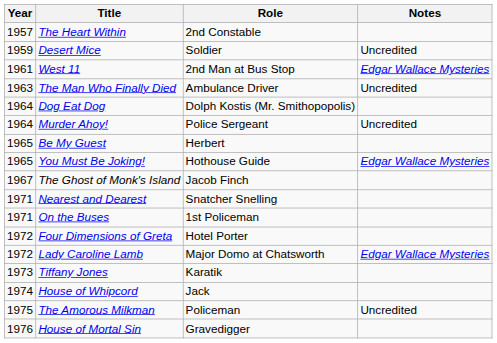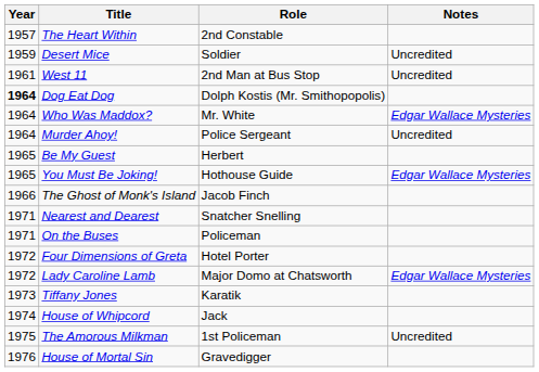 <table class="wikitable">
 <tr>
 <th>Year</th>
 <th>Title</th>
 <th>Role</th>
 <th>Notes</th>
 </tr>
 <tr>
 <td>1957</td>
 <td><em><a href='#'>The Heart Within</a></em></td>
 <td>2nd Constable</td>
 <td></td>
 </tr>
 <tr>
 <td>1959</td>
 <td><em><a href='#'>Desert Mice</a></em></td>
 <td>Soldier</td>
 <td>Uncredited</td>
 </tr>
 <tr>
 <td>1961</td>
 <td><em><a href='#'>West 11</a></em></td>
 <td>2nd Man at Bus Stop</td>
-<td><em><a href='#'>Edgar Wallace Mysteries</a></em></td>
-</tr>
-<tr>
-<td>1963</td>
-<td><em><a href='#'>The Man Who Finally Died</a></em></td>
-<td>Ambulance Driver</td>
 <td>Uncredited</td>
 </tr>
 <tr>
-<td>1964</td>
+<td><strong>1964</strong></td>
 <td><em><a href='#'>Dog Eat Dog</a></em></td>
 <td>Dolph Kostis (Mr. Smithopopolis)</td>
 <td></td>
+</tr>
+<tr>
+<td>1964</td>
+<td><em><a href='#'>Who Was Maddox?</a></em></td>
+<td>Mr. White</td>
+<td><em><a href='#'>Edgar Wallace Mysteries</a></em></td>
 </tr>
 <tr>
 <td>1964</td>
 <td><em><a href='#'>Murder Ahoy!</a></em></td>
 <td>Police Sergeant</td>
 <td>Uncredited</td>
 </tr>
 <tr>
 <td>1965</td>
 <td><em><a href='#'>Be My Guest</a></em></td>
 <td>Herbert</td>
 <td></td>
 </tr>
 <tr>
 <td>1965</td>
 <td><em><a href='#'>You Must Be Joking!</a></em></td>
 <td>Hothouse Guide</td>
 <td><em><a href='#'>Edgar Wallace Mysteries</a></em></td>
 </tr>
 <tr>
-<td>1967</td>
+<td>1966</td>
 <td><em>The Ghost of Monk's Island</em></td>
 <td>Jacob Finch</td>
 <td></td>
 </tr>
 <tr>
 <td>1971</td>
 <td><em><a href='#'>Nearest and Dearest</a></em></td>
 <td>Snatcher Snelling</td>
 <td></td>
 </tr>
 <tr>
 <td>1971</td>
 <td><em><a href='#'>On the Buses</a></em></td>
-<td>1st Policeman</td>
+<td>Policeman</td>
 <td></td>
 </tr>
 <tr>
 <td>1972</td>
 <td><em><a href='#'>Four Dimensions of Greta</a></em></td>
 <td>Hotel Porter</td>
 <td></td>
 </tr>
 <tr>
 <td>1972</td>
 <td><em><a href='#'>Lady Caroline Lamb</a></em></td>
 <td>Major Domo at Chatsworth</td>
 <td><em><a href='#'>Edgar Wallace Mysteries</a></em></td>
 </tr>
 <tr>
 <td>1973</td>
 <td><em><a href='#'>Tiffany Jones</a></em></td>
 <td>Karatik</td>
 <td></td>
 </tr>
 <tr>
 <td>1974</td>
 <td><em><a href='#'>House of Whipcord</a></em></td>
 <td>Jack</td>
 <td></td>
 </tr>
 <tr>
 <td>1975</td>
 <td><em><a href='#'>The Amorous Milkman</a></em></td>
-<td>Policeman</td>
+<td>1st Policeman</td>
 <td>Uncredited</td>
 </tr>
 <tr>
 <td>1976</td>
 <td><em><a href='#'>House of Mortal Sin</a></em></td>
 <td>Gravedigger</td>
 <td></td>
 </tr>
 </table>
